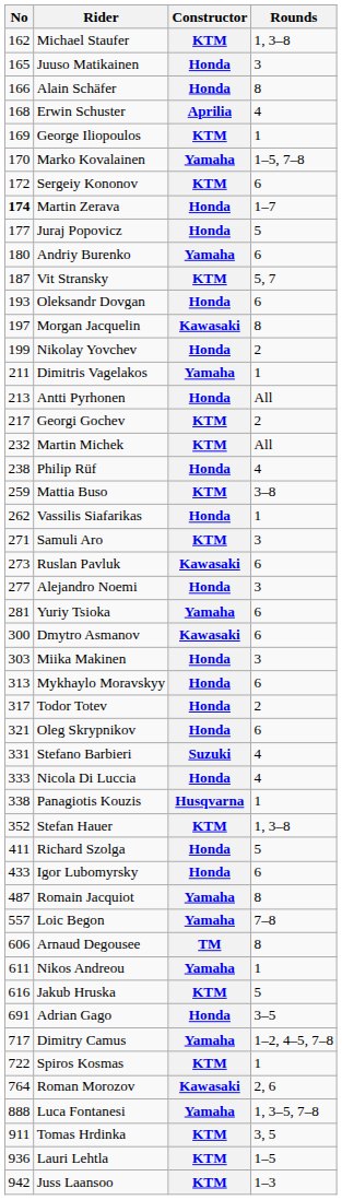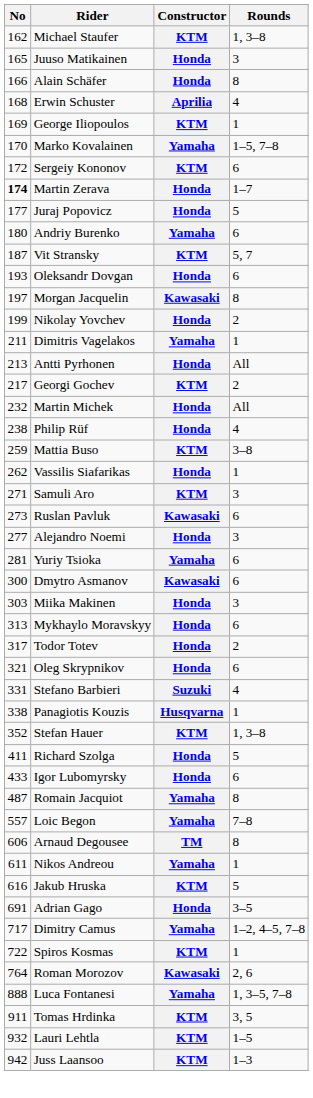 <table class="wikitable" style="font-size: 85%">
 <tr>
 <th>No</th>
 <th>Rider</th>
 <th>Constructor</th>
 <th>Rounds</th>
 </tr>
 <tr>
 <td align=right>162</td>
 <td> Michael Staufer</td>
 <th><a href='#'>KTM</a></th>
 <td>1, 3–8</td>
 </tr>
 <tr>
 <td align=right>165</td>
 <td> Juuso Matikainen</td>
 <th><a href='#'>Honda</a></th>
 <td>3</td>
 </tr>
 <tr>
 <td align=right>166</td>
 <td> Alain Schäfer</td>
 <th><a href='#'>Honda</a></th>
 <td>8</td>
 </tr>
 <tr>
 <td align=right>168</td>
 <td> Erwin Schuster</td>
 <th><a href='#'>Aprilia</a></th>
 <td>4</td>
 </tr>
 <tr>
 <td align=right>169</td>
 <td> George Iliopoulos</td>
 <th><a href='#'>KTM</a></th>
 <td>1</td>
 </tr>
 <tr>
 <td align=right>170</td>
 <td> Marko Kovalainen</td>
 <th><a href='#'>Yamaha</a></th>
 <td>1–5, 7–8</td>
 </tr>
 <tr>
 <td align=right>172</td>
 <td> Sergeiy Kononov</td>
 <th><a href='#'>KTM</a></th>
 <td>6</td>
 </tr>
 <tr>
 <td align=right><strong>174</strong></td>
 <td> Martin Zerava</td>
 <th><a href='#'>Honda</a></th>
 <td>1–7</td>
 </tr>
 <tr>
 <td align=right>177</td>
 <td> Juraj Popovicz</td>
 <th><a href='#'>Honda</a></th>
 <td>5</td>
 </tr>
 <tr>
 <td align=right>180</td>
 <td> Andriy Burenko</td>
 <th><a href='#'>Yamaha</a></th>
 <td>6</td>
 </tr>
 <tr>
 <td align=right>187</td>
 <td> Vit Stransky</td>
 <th><a href='#'>KTM</a></th>
 <td>5, 7</td>
 </tr>
 <tr>
 <td align=right>193</td>
 <td> Oleksandr Dovgan</td>
 <th><a href='#'>Honda</a></th>
 <td>6</td>
 </tr>
 <tr>
 <td align=right>197</td>
 <td> Morgan Jacquelin</td>
 <th><a href='#'>Kawasaki</a></th>
 <td>8</td>
 </tr>
 <tr>
 <td align=right>199</td>
 <td> Nikolay Yovchev</td>
 <th><a href='#'>Honda</a></th>
 <td>2</td>
 </tr>
 <tr>
 <td align=right>211</td>
 <td> Dimitris Vagelakos</td>
 <th><a href='#'>Yamaha</a></th>
 <td>1</td>
 </tr>
 <tr>
 <td align=right>213</td>
 <td> Antti Pyrhonen</td>
 <th><a href='#'>Honda</a></th>
 <td>All</td>
 </tr>
 <tr>
 <td align=right>217</td>
 <td> Georgi Gochev</td>
 <th><a href='#'>KTM</a></th>
 <td>2</td>
 </tr>
 <tr>
 <td align=right>232</td>
 <td> Martin Michek</td>
-<th><a href='#'>KTM</a></th>
+<th><a href='#'>Honda</a></th>
 <td>All</td>
 </tr>
 <tr>
 <td align=right>238</td>
 <td> Philip Rüf</td>
 <th><a href='#'>Honda</a></th>
 <td>4</td>
 </tr>
 <tr>
 <td align=right>259</td>
 <td> Mattia Buso</td>
 <th><a href='#'>KTM</a></th>
 <td>3–8</td>
 </tr>
 <tr>
 <td align=right>262</td>
 <td> Vassilis Siafarikas</td>
 <th><a href='#'>Honda</a></th>
 <td>1</td>
 </tr>
 <tr>
 <td align=right>271</td>
 <td> Samuli Aro</td>
 <th><a href='#'>KTM</a></th>
 <td>3</td>
 </tr>
 <tr>
 <td align=right>273</td>
 <td> Ruslan Pavluk</td>
 <th><a href='#'>Kawasaki</a></th>
 <td>6</td>
 </tr>
 <tr>
 <td align=right>277</td>
 <td> Alejandro Noemi</td>
 <th><a href='#'>Honda</a></th>
 <td>3</td>
 </tr>
 <tr>
 <td align=right>281</td>
 <td> Yuriy Tsioka</td>
 <th><a href='#'>Yamaha</a></th>
 <td>6</td>
 </tr>
 <tr>
 <td align=right>300</td>
 <td> Dmytro Asmanov</td>
 <th><a href='#'>Kawasaki</a></th>
 <td>6</td>
 </tr>
 <tr>
 <td align=right>303</td>
 <td> Miika Makinen</td>
 <th><a href='#'>Honda</a></th>
 <td>3</td>
 </tr>
 <tr>
 <td align=right>313</td>
 <td> Mykhaylo Moravskyy</td>
 <th><a href='#'>Honda</a></th>
 <td>6</td>
 </tr>
 <tr>
 <td align=right>317</td>
 <td> Todor Totev</td>
 <th><a href='#'>Honda</a></th>
 <td>2</td>
 </tr>
 <tr>
 <td align=right>321</td>
 <td> Oleg Skrypnikov</td>
 <th><a href='#'>Honda</a></th>
 <td>6</td>
 </tr>
 <tr>
 <td align=right>331</td>
 <td> Stefano Barbieri</td>
 <th><a href='#'>Suzuki</a></th>
-<td>4</td>
-</tr>
-<tr>
-<td align=right>333</td>
-<td> Nicola Di Luccia</td>
-<th><a href='#'>Honda</a></th>
 <td>4</td>
 </tr>
 <tr>
 <td align=right>338</td>
 <td> Panagiotis Kouzis</td>
 <th><a href='#'>Husqvarna</a></th>
 <td>1</td>
 </tr>
 <tr>
 <td align=right>352</td>
 <td> Stefan Hauer</td>
 <th><a href='#'>KTM</a></th>
 <td>1, 3–8</td>
 </tr>
 <tr>
 <td align=right>411</td>
 <td> Richard Szolga</td>
 <th><a href='#'>Honda</a></th>
 <td>5</td>
 </tr>
 <tr>
 <td align=right>433</td>
 <td> Igor Lubomyrsky</td>
 <th><a href='#'>Honda</a></th>
 <td>6</td>
 </tr>
 <tr>
 <td align=right>487</td>
 <td> Romain Jacquiot</td>
 <th><a href='#'>Yamaha</a></th>
 <td>8</td>
 </tr>
 <tr>
 <td align=right>557</td>
 <td> Loic Begon</td>
 <th><a href='#'>Yamaha</a></th>
 <td>7–8</td>
 </tr>
 <tr>
 <td align=right>606</td>
 <td> Arnaud Degousee</td>
 <th><a href='#'>TM</a></th>
 <td>8</td>
 </tr>
 <tr>
 <td align=right>611</td>
 <td> Nikos Andreou</td>
 <th><a href='#'>Yamaha</a></th>
 <td>1</td>
 </tr>
 <tr>
 <td align=right>616</td>
 <td> Jakub Hruska</td>
 <th><a href='#'>KTM</a></th>
 <td>5</td>
 </tr>
 <tr>
 <td align=right>691</td>
 <td> Adrian Gago</td>
 <th><a href='#'>Honda</a></th>
 <td>3–5</td>
 </tr>
 <tr>
 <td align=right>717</td>
 <td> Dimitry Camus</td>
 <th><a href='#'>Yamaha</a></th>
 <td>1–2, 4–5, 7–8</td>
 </tr>
 <tr>
 <td align=right>722</td>
 <td> Spiros Kosmas</td>
 <th><a href='#'>KTM</a></th>
 <td>1</td>
 </tr>
 <tr>
 <td align=right>764</td>
 <td> Roman Morozov</td>
 <th><a href='#'>Kawasaki</a></th>
 <td>2, 6</td>
 </tr>
 <tr>
 <td align=right>888</td>
 <td> Luca Fontanesi</td>
 <th><a href='#'>Yamaha</a></th>
 <td>1, 3–5, 7–8</td>
 </tr>
 <tr>
 <td align=right>911</td>
 <td> Tomas Hrdinka</td>
 <th><a href='#'>KTM</a></th>
 <td>3, 5</td>
 </tr>
 <tr>
-<td align=right>936</td>
+<td align=right>932</td>
 <td> Lauri Lehtla</td>
 <th><a href='#'>KTM</a></th>
 <td>1–5</td>
 </tr>
 <tr>
 <td align=right>942</td>
 <td> Juss Laansoo</td>
 <th><a href='#'>KTM</a></th>
 <td>1–3</td>
 </tr>
 </table>
